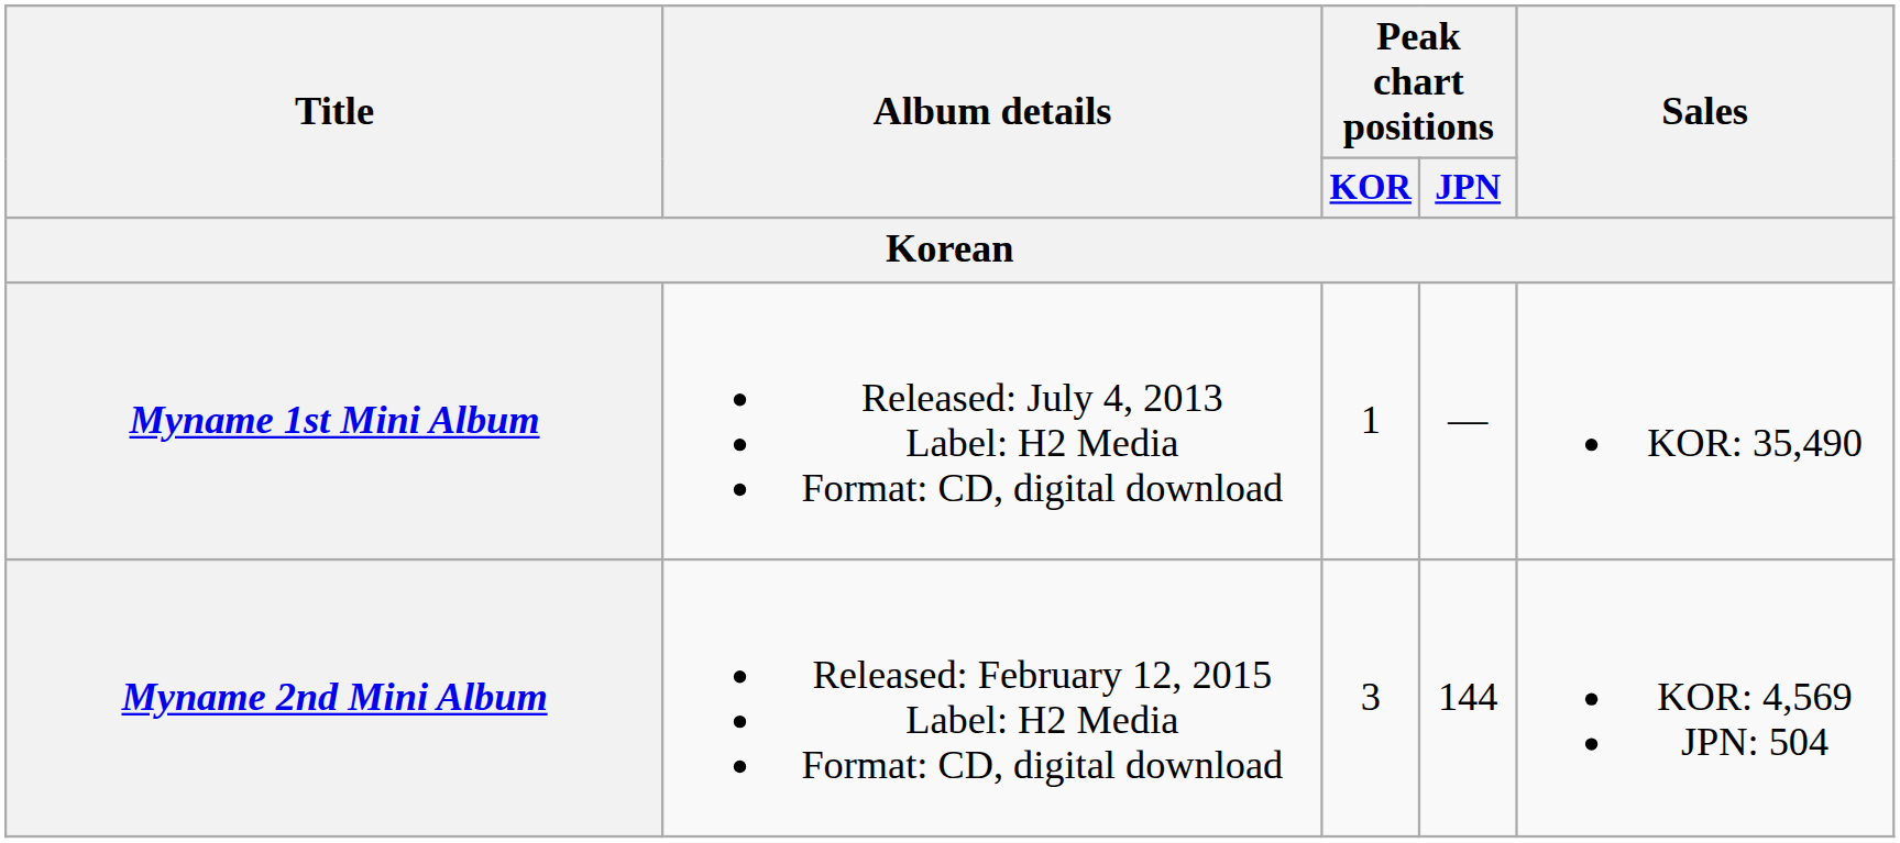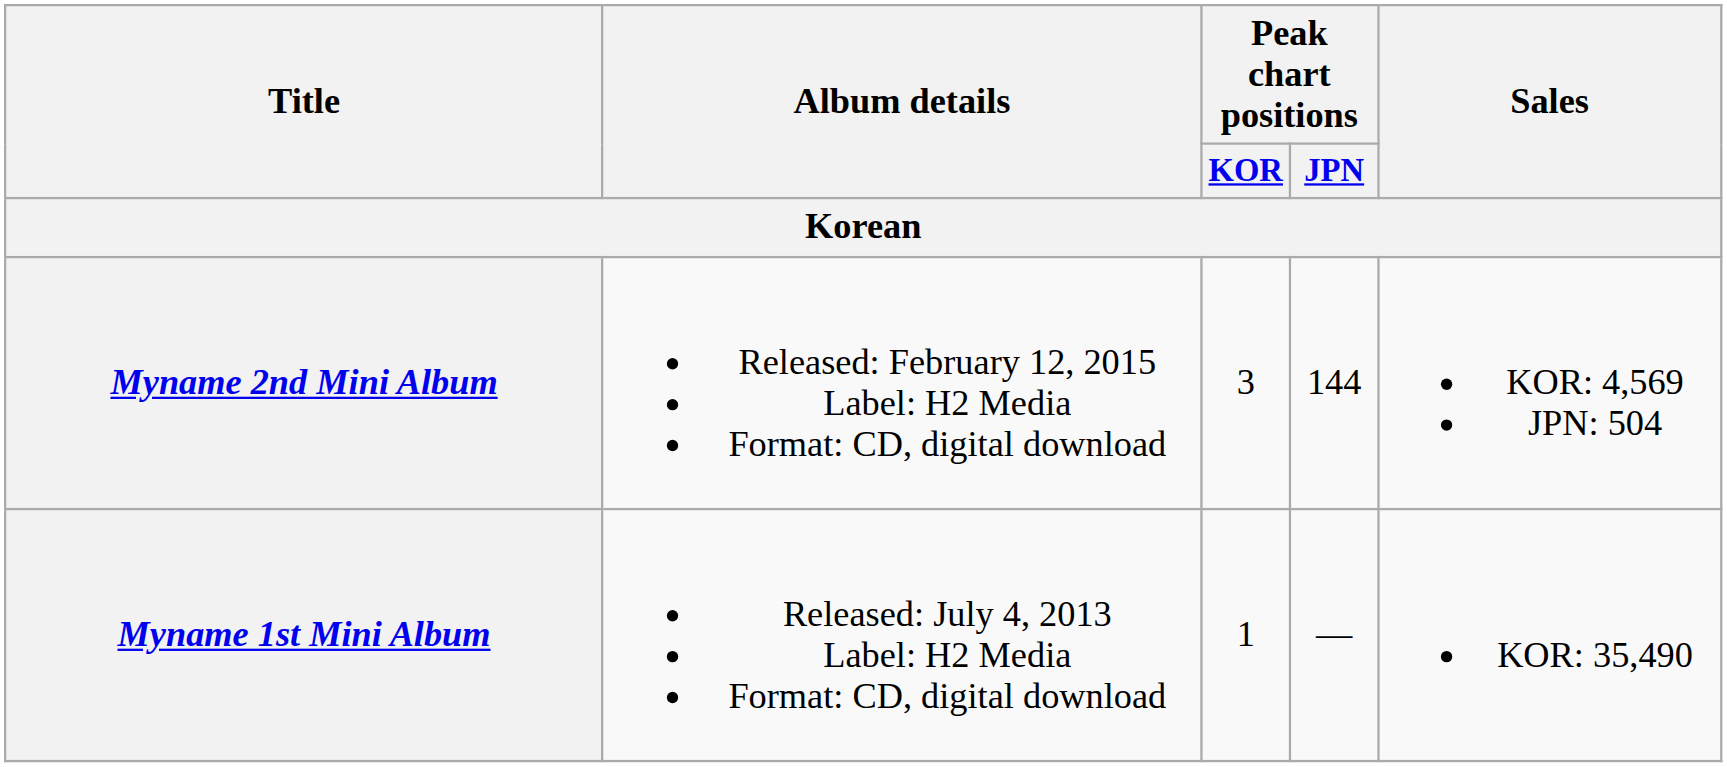 <table class="wikitable plainrowheaders" style="text-align:center;" border="1">
 <tr>
 <th scope="col" rowspan="2" style="width:16em;">Title</th>
 <th scope="col" rowspan="2" style="width:16em;">Album details</th>
 <th scope="col" colspan="2">Peak chart positions</th>
 <th scope="col" rowspan="2" style="width:9em;">Sales</th>
 </tr>
 <tr>
 <th scope="col" style="width:2.2em;font-size:90%;"><a href='#'>KOR</a><br></th>
 <th scope="col" style="width:2.2em;font-size:90%;"><a href='#'>JPN</a><br></th>
 </tr>
 <tr>
 <th colspan="5">Korean</th>
 </tr>
 <tr>
+<th scope="row"><em><a href='#'>Myname 2nd Mini Album</a></em></th>
+<td><br><ul><li>Released: February 12, 2015</li><li>Label: H2 Media</li><li>Format: CD, digital download</li></ul></td>
+<td>3</td>
+<td>144</td>
+<td><br><ul><li>KOR: 4,569</li><li>JPN: 504</li></ul></td>
+</tr>
+<tr>
 <th scope="row"><em><a href='#'>Myname 1st Mini Album</a></em></th>
 <td><br><ul><li>Released: July 4, 2013</li><li>Label: H2 Media</li><li>Format: CD, digital download</li></ul></td>
 <td>1</td>
 <td>—</td>
 <td><br><ul><li>KOR: 35,490</li></ul></td>
 </tr>
-<tr>
-<th scope="row"><em><a href='#'>Myname 2nd Mini Album</a></em></th>
-<td><br><ul><li>Released: February 12, 2015</li><li>Label: H2 Media</li><li>Format: CD, digital download</li></ul></td>
-<td>3</td>
-<td>144</td>
-<td><br><ul><li>KOR: 4,569</li><li>JPN: 504</li></ul></td>
-</tr>
 </table>
